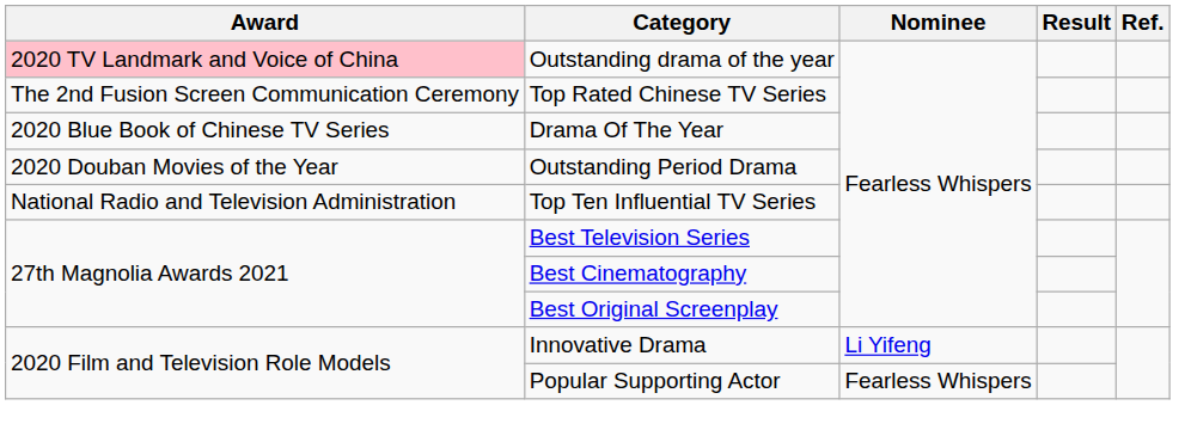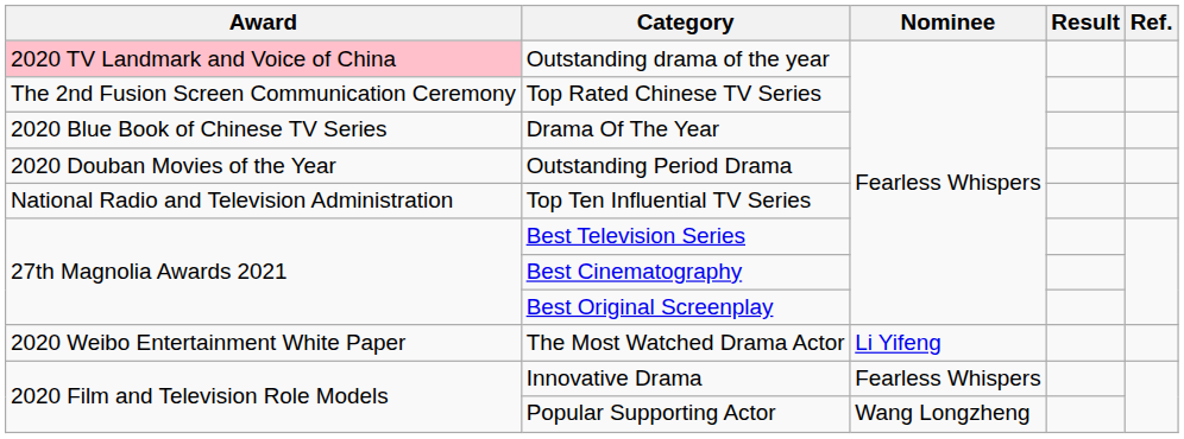 <table class="wikitable">
 <tr>
 <th>Award</th>
 <th>Category</th>
 <th>Nominee</th>
 <th>Result</th>
 <th>Ref.</th>
 </tr>
 <tr>
 <td style="background: pink;">2020 TV Landmark and Voice of China</td>
 <td>Outstanding drama of the year</td>
 <td rowspan="8">Fearless Whispers</td>
 <td></td>
 <td></td>
 </tr>
 <tr>
 <td>The 2nd Fusion Screen Communication Ceremony</td>
 <td>Top Rated Chinese TV Series</td>
 <td></td>
 <td></td>
 </tr>
 <tr>
 <td>2020 Blue Book of Chinese TV Series</td>
 <td>Drama Of The Year</td>
 <td></td>
 <td></td>
 </tr>
 <tr>
 <td>2020 Douban Movies of the Year</td>
 <td>Outstanding Period Drama</td>
 <td></td>
 <td></td>
 </tr>
 <tr>
 <td>National Radio and Television Administration</td>
 <td>Top Ten Influential TV Series</td>
 <td></td>
 <td></td>
 </tr>
 <tr>
 <td rowspan="3">27th Magnolia Awards 2021</td>
 <td><a href='#'>Best Television Series</a></td>
 <td></td>
 <td rowspan="3"></td>
 </tr>
 <tr>
 <td><a href='#'>Best Cinematography</a></td>
 <td></td>
 </tr>
 <tr>
 <td><a href='#'>Best Original Screenplay</a></td>
 <td></td>
 </tr>
 <tr>
+<td>2020 Weibo Entertainment White Paper</td>
+<td>The Most Watched Drama Actor</td>
+<td><a href='#'>Li Yifeng</a></td>
+<td></td>
+<td></td>
+</tr>
+<tr>
 <td rowspan="2">2020 Film and Television Role Models</td>
 <td>Innovative Drama</td>
-<td><a href='#'>Li Yifeng</a></td>
+<td>Fearless Whispers</td>
 <td></td>
 <td rowspan="2"></td>
 </tr>
 <tr>
 <td>Popular Supporting Actor</td>
-<td>Fearless Whispers</td>
+<td>Wang Longzheng</td>
 <td></td>
 </tr>
 </table>
